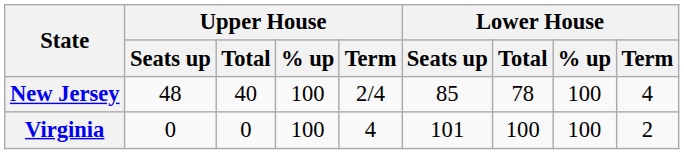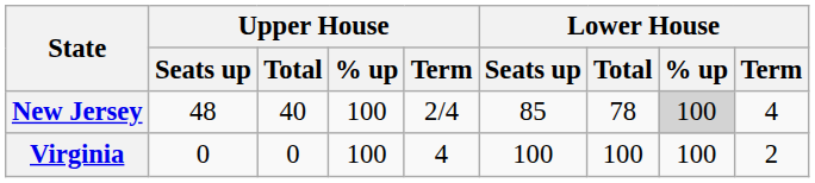 <table class="wikitable sortable plainrowheaders" style="text-align: center;">
 <tr>
 <th rowspan=2>State</th>
 <th colspan=4>Upper House</th>
 <th colspan=4>Lower House</th>
 </tr>
 <tr>
 <th>Seats up</th>
 <th>Total</th>
 <th>% up</th>
 <th>Term</th>
 <th>Seats up</th>
 <th>Total</th>
 <th>% up</th>
 <th>Term</th>
 </tr>
 <tr>
 <th scope="row"><a href='#'>New Jersey</a></th>
 <td>48</td>
 <td>40</td>
 <td>100</td>
 <td>2/4</td>
 <td>85</td>
 <td>78</td>
-<td>100</td>
+<td style="background: lightgrey;">100</td>
 <td>4</td>
 </tr>
 <tr>
 <th scope="row"><a href='#'>Virginia</a></th>
 <td>0</td>
 <td>0</td>
 <td>100</td>
 <td>4</td>
-<td>101</td>
+<td>100</td>
 <td>100</td>
 <td>100</td>
 <td>2</td>
 </tr>
 </table>
